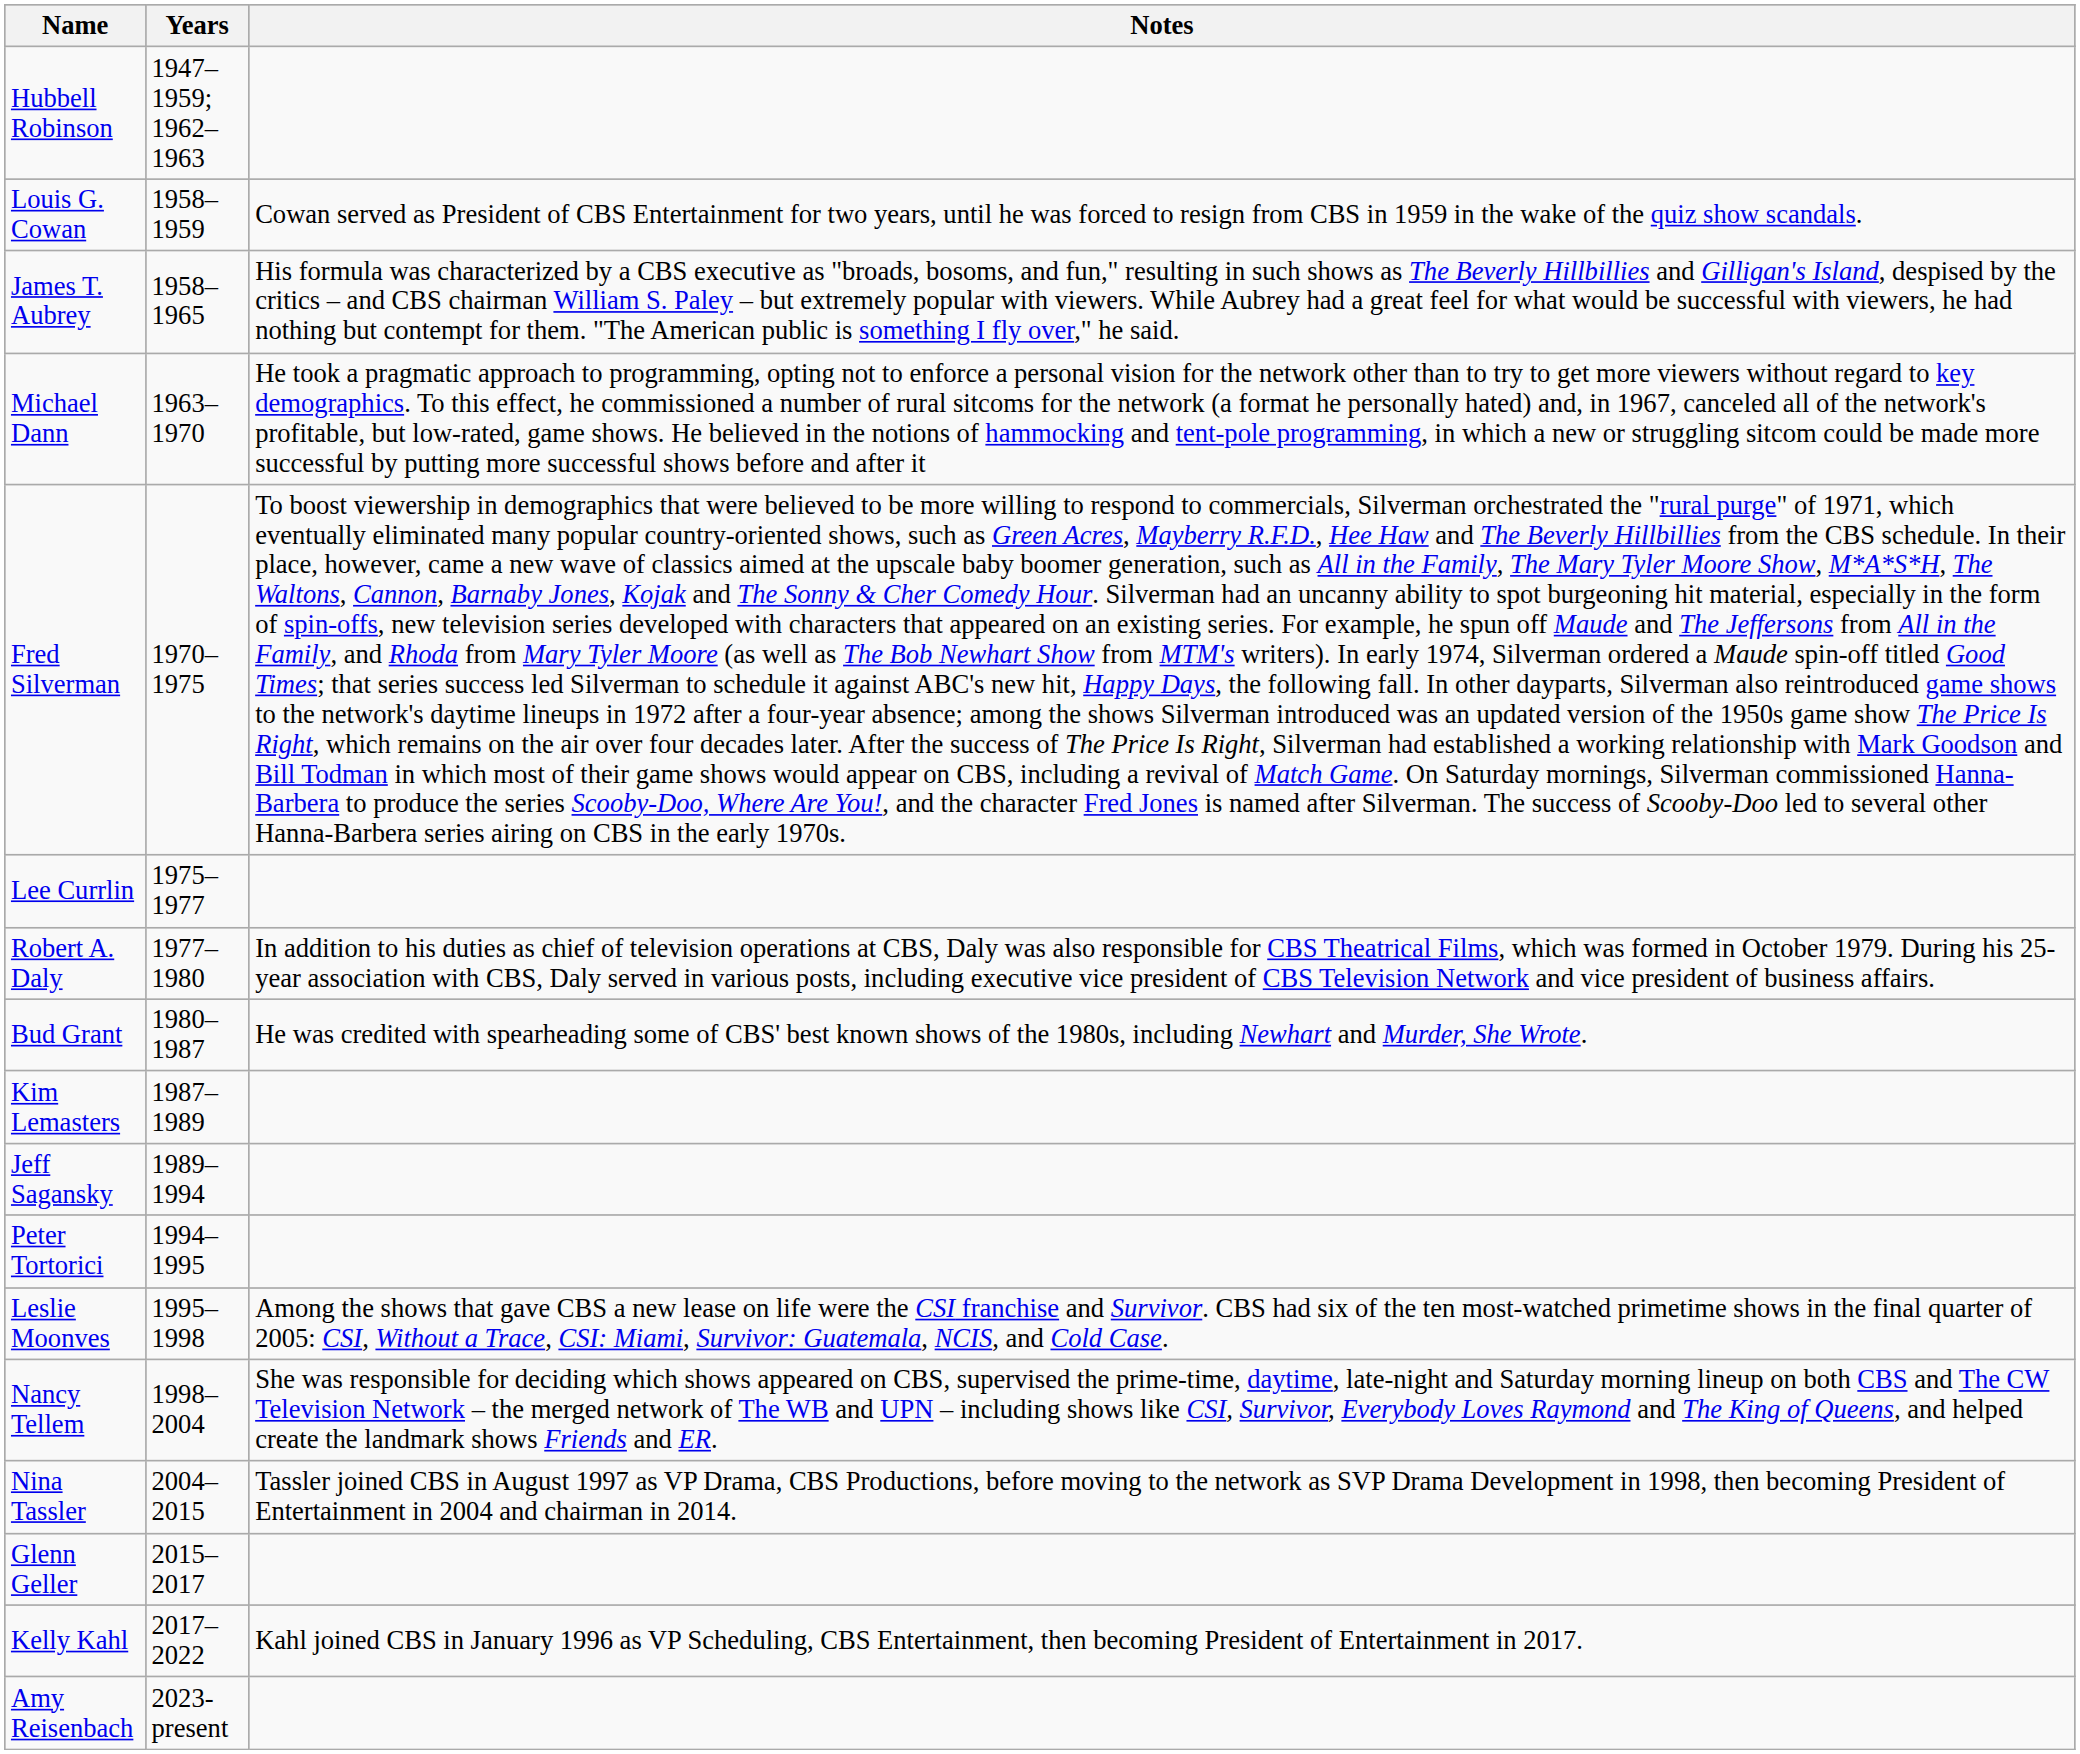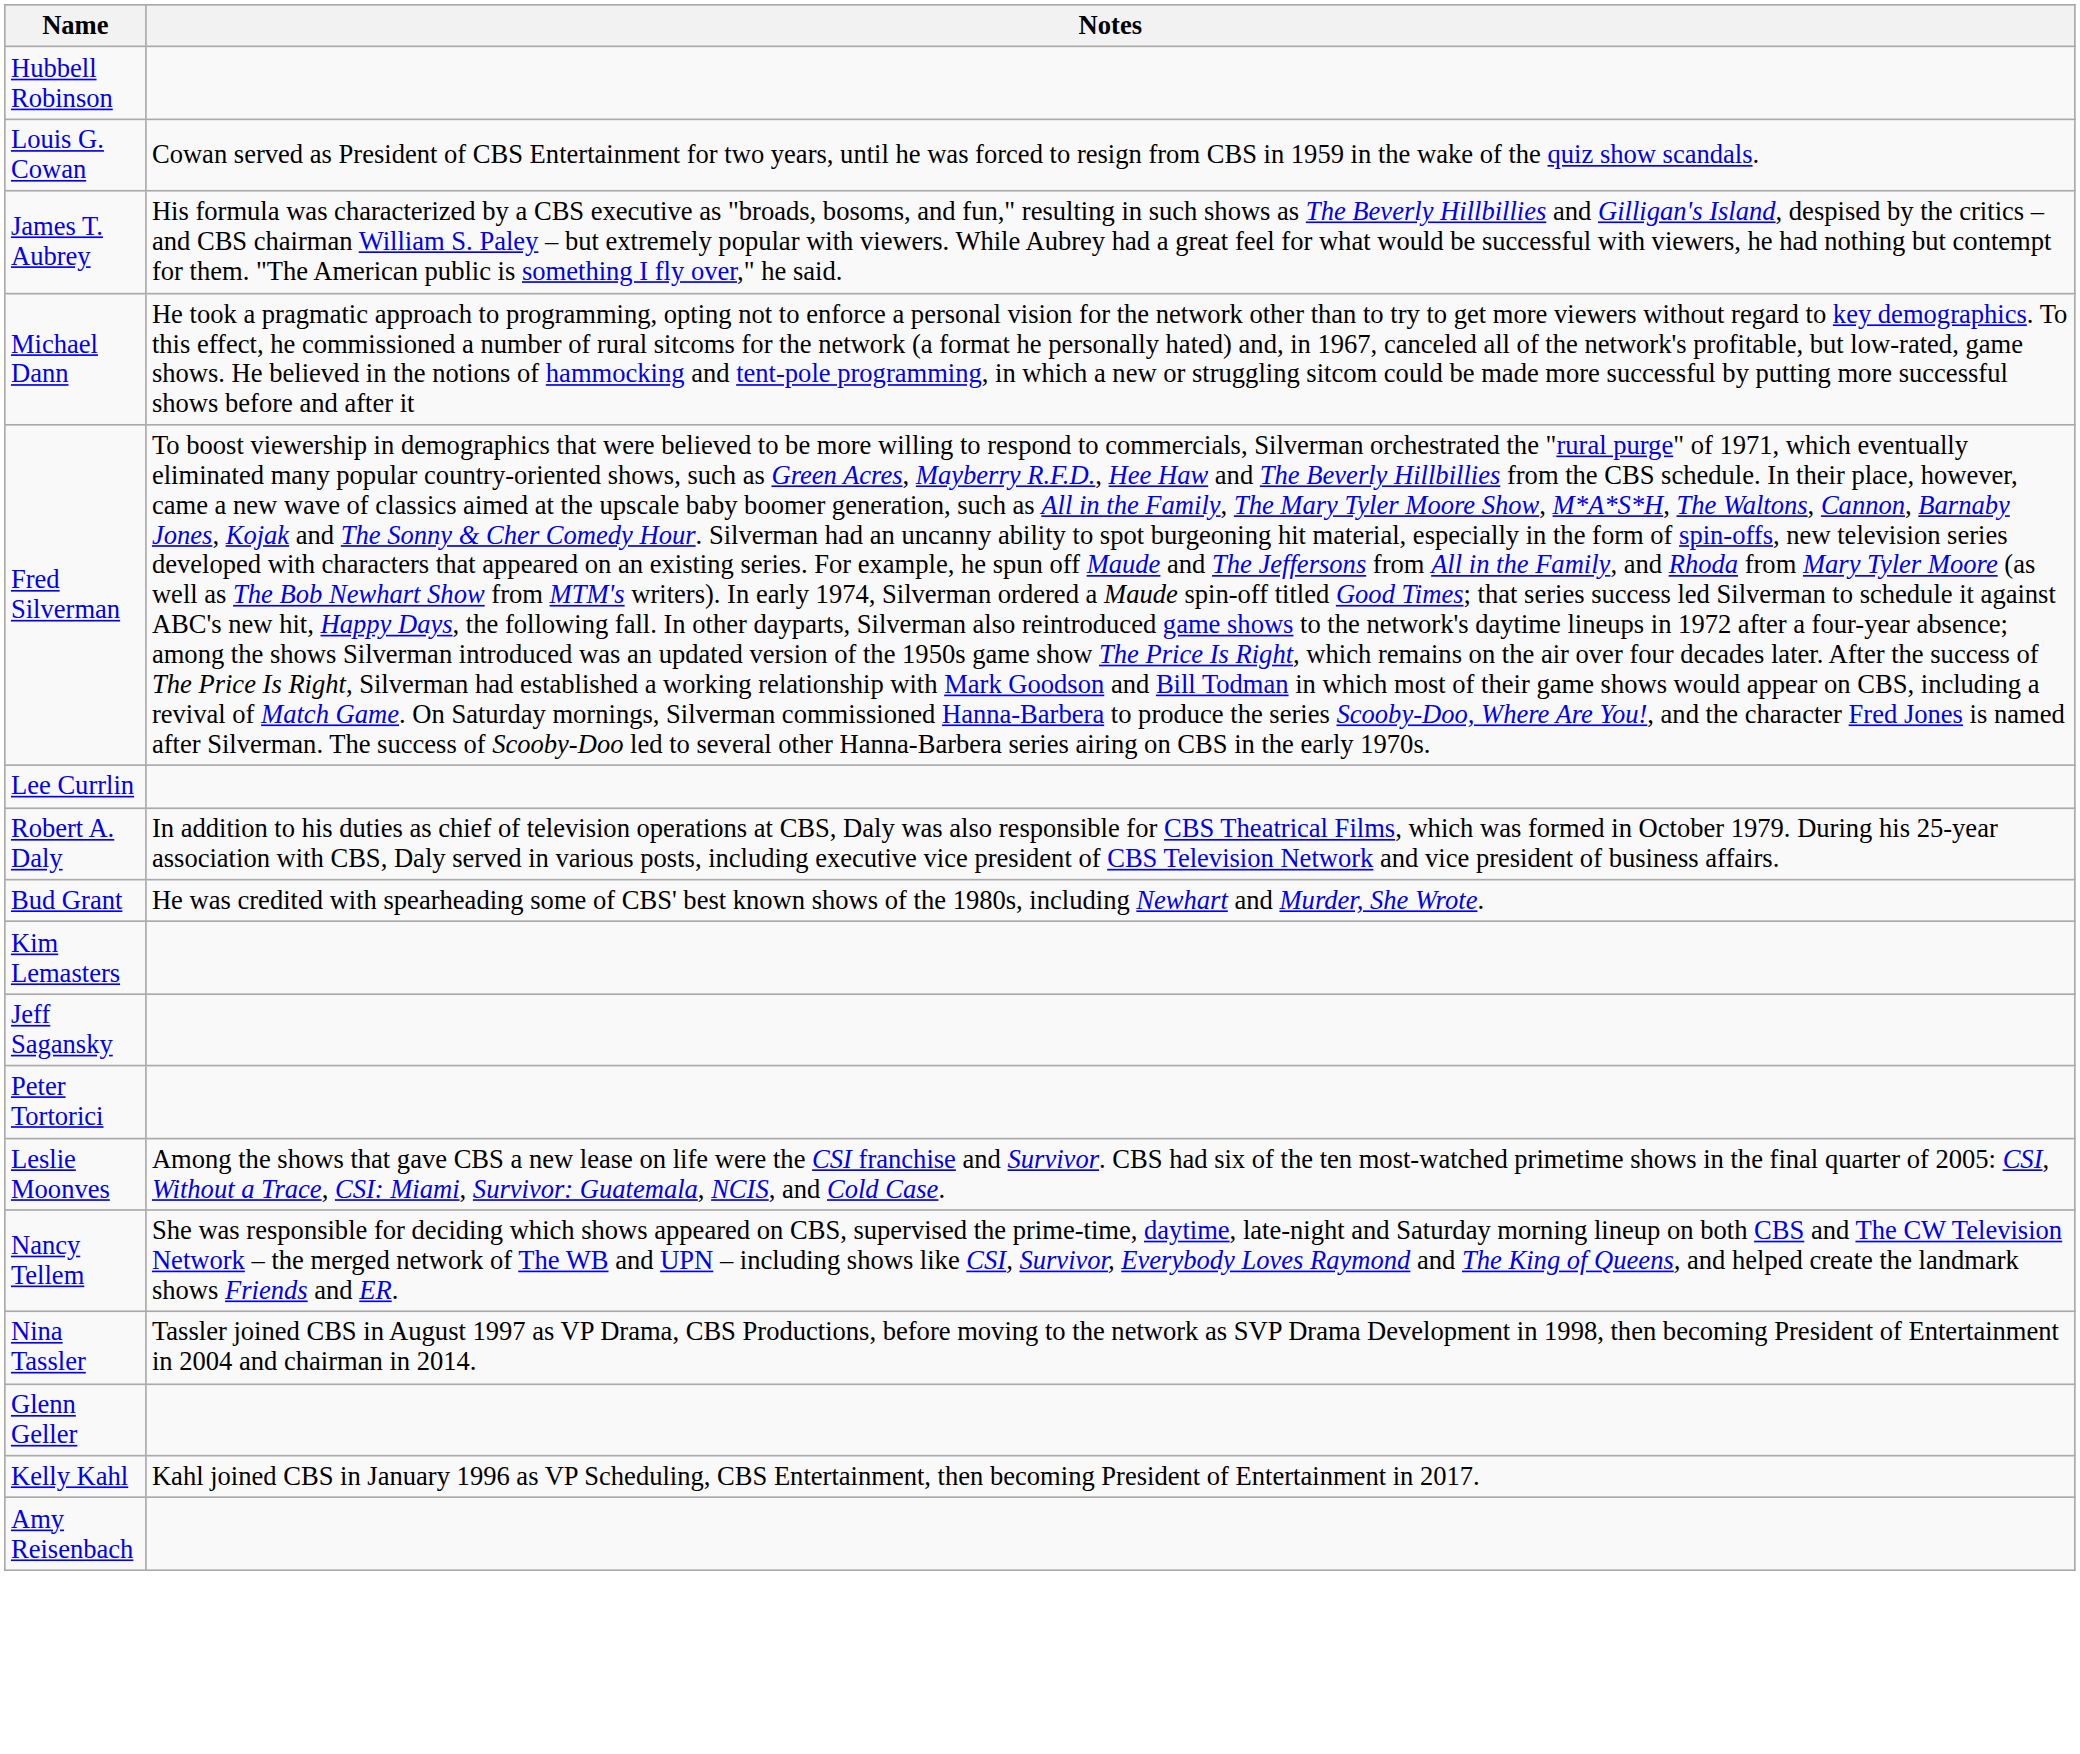 <table class="wikitable">
 <tr>
 <th>Name</th>
-<th>Years</th>
 <th>Notes</th>
 </tr>
 <tr>
 <td><a href='#'>Hubbell Robinson</a></td>
-<td>1947–1959; 1962–1963</td>
 <td></td>
 </tr>
 <tr>
 <td><a href='#'>Louis G. Cowan</a></td>
-<td>1958–1959</td>
 <td>Cowan served as President of CBS Entertainment for two years, until he was forced to resign from CBS in 1959 in the wake of the <a href='#'>quiz show scandals</a>.</td>
 </tr>
 <tr>
 <td><a href='#'>James T. Aubrey</a></td>
-<td>1958–1965</td>
 <td>His formula was characterized by a CBS executive as "broads, bosoms, and fun," resulting in such shows as <em><a href='#'>The Beverly Hillbillies</a></em> and <em><a href='#'>Gilligan's Island</a></em>, despised by the critics – and CBS chairman <a href='#'>William S. Paley</a> – but extremely popular with viewers. While Aubrey had a great feel for what would be successful with viewers, he had nothing but contempt for them. "The American public is <a href='#'>something I fly over</a>," he said.</td>
 </tr>
 <tr>
 <td><a href='#'>Michael Dann</a></td>
-<td>1963–1970</td>
 <td>He took a pragmatic approach to programming, opting not to enforce a personal vision for the network other than to try to get more viewers without regard to <a href='#'>key demographics</a>. To this effect, he commissioned a number of rural sitcoms for the network (a format he personally hated) and, in 1967, canceled all of the network's profitable, but low-rated, game shows. He believed in the notions of <a href='#'>hammocking</a> and <a href='#'>tent-pole programming</a>, in which a new or struggling sitcom could be made more successful by putting more successful shows before and after it</td>
 </tr>
 <tr>
 <td><a href='#'>Fred Silverman</a></td>
-<td>1970–1975</td>
 <td>To boost viewership in demographics that were believed to be more willing to respond to commercials, Silverman orchestrated the "<a href='#'>rural purge</a>" of 1971, which eventually eliminated many popular country-oriented shows, such as <em><a href='#'>Green Acres</a></em>, <em><a href='#'>Mayberry R.F.D.</a></em>, <em><a href='#'>Hee Haw</a></em> and <em><a href='#'>The Beverly Hillbillies</a></em> from the CBS schedule. In their place, however, came a new wave of classics aimed at the upscale baby boomer generation, such as <em><a href='#'>All in the Family</a></em>, <em><a href='#'>The Mary Tyler Moore Show</a></em>, <em><a href='#'>M*A*S*H</a></em>, <em><a href='#'>The Waltons</a></em>, <em><a href='#'>Cannon</a></em>, <em><a href='#'>Barnaby Jones</a></em>, <em><a href='#'>Kojak</a></em> and <em><a href='#'>The Sonny & Cher Comedy Hour</a></em>. Silverman had an uncanny ability to spot burgeoning hit material, especially in the form of <a href='#'>spin-offs</a>, new television series developed with characters that appeared on an existing series. For example, he spun off <em><a href='#'>Maude</a></em> and <em><a href='#'>The Jeffersons</a></em> from <em><a href='#'>All in the Family</a></em>, and <em><a href='#'>Rhoda</a></em> from <em><a href='#'>Mary Tyler Moore</a></em> (as well as <em><a href='#'>The Bob Newhart Show</a></em> from <em><a href='#'>MTM's</a></em> writers). In early 1974, Silverman ordered a <em>Maude</em> spin-off titled <em><a href='#'>Good Times</a></em>; that series success led Silverman to schedule it against ABC's new hit, <em><a href='#'>Happy Days</a></em>, the following fall. In other dayparts, Silverman also reintroduced <a href='#'>game shows</a> to the network's daytime lineups in 1972 after a four-year absence; among the shows Silverman introduced was an updated version of the 1950s game show <em><a href='#'>The Price Is Right</a></em>, which remains on the air over four decades later. After the success of <em>The Price Is Right</em>, Silverman had established a working relationship with <a href='#'>Mark Goodson</a> and <a href='#'>Bill Todman</a> in which most of their game shows would appear on CBS, including a revival of <em><a href='#'>Match Game</a></em>. On Saturday mornings, Silverman commissioned <a href='#'>Hanna-Barbera</a> to produce the series <em><a href='#'>Scooby-Doo, Where Are You!</a></em>, and the character <a href='#'>Fred Jones</a> is named after Silverman. The success of <em>Scooby-Doo</em> led to several other Hanna-Barbera series airing on CBS in the early 1970s.</td>
 </tr>
 <tr>
 <td><a href='#'>Lee Currlin</a></td>
-<td>1975–1977</td>
 <td></td>
 </tr>
 <tr>
 <td><a href='#'>Robert A. Daly</a></td>
-<td>1977–1980</td>
 <td>In addition to his duties as chief of television operations at CBS, Daly was also responsible for <a href='#'>CBS Theatrical Films</a>, which was formed in October 1979. During his 25-year association with CBS, Daly served in various posts, including executive vice president of <a href='#'>CBS Television Network</a> and vice president of business affairs.</td>
 </tr>
 <tr>
 <td><a href='#'>Bud Grant</a></td>
-<td>1980–1987</td>
 <td>He was credited with spearheading some of CBS' best known shows of the 1980s, including <em><a href='#'>Newhart</a></em> and <em><a href='#'>Murder, She Wrote</a></em>.</td>
 </tr>
 <tr>
 <td><a href='#'>Kim Lemasters</a></td>
-<td>1987–1989</td>
 <td></td>
 </tr>
 <tr>
 <td><a href='#'>Jeff Sagansky</a></td>
-<td>1989–1994</td>
 <td></td>
 </tr>
 <tr>
 <td><a href='#'>Peter Tortorici</a></td>
-<td>1994–1995</td>
 <td></td>
 </tr>
 <tr>
 <td><a href='#'>Leslie Moonves</a></td>
-<td>1995–1998</td>
 <td>Among the shows that gave CBS a new lease on life were the <a href='#'><em>CSI</em> franchise</a> and <em><a href='#'>Survivor</a></em>. CBS had six of the ten most-watched primetime shows in the final quarter of 2005: <em><a href='#'>CSI</a></em>, <em><a href='#'>Without a Trace</a></em>, <em><a href='#'>CSI: Miami</a></em>, <em><a href='#'>Survivor: Guatemala</a></em>, <em><a href='#'>NCIS</a></em>, and <em><a href='#'>Cold Case</a></em>.</td>
 </tr>
 <tr>
 <td><a href='#'>Nancy Tellem</a></td>
-<td>1998–2004</td>
 <td>She was responsible for deciding which shows appeared on CBS, supervised the prime-time, <a href='#'>daytime</a>, late-night and Saturday morning lineup on both <a href='#'>CBS</a> and <a href='#'>The CW Television Network</a> – the merged network of <a href='#'>The WB</a> and <a href='#'>UPN</a> – including shows like <em><a href='#'>CSI</a>,</em> <em><a href='#'>Survivor</a>,</em> <em><a href='#'>Everybody Loves Raymond</a></em> and <em><a href='#'>The King of Queens</a>,</em> and helped create the landmark shows <em><a href='#'>Friends</a></em> and <em><a href='#'>ER</a></em>.</td>
 </tr>
 <tr>
 <td><a href='#'>Nina Tassler</a></td>
-<td>2004–2015</td>
 <td>Tassler joined CBS in August 1997 as VP Drama, CBS Productions, before moving to the network as SVP Drama Development in 1998, then becoming President of Entertainment in 2004 and chairman in 2014.</td>
 </tr>
 <tr>
 <td><a href='#'>Glenn Geller</a></td>
-<td>2015–2017</td>
 <td></td>
 </tr>
 <tr>
 <td><a href='#'>Kelly Kahl</a></td>
-<td>2017–2022</td>
 <td>Kahl joined CBS in January 1996 as VP Scheduling, CBS Entertainment, then becoming President of Entertainment in 2017.</td>
 </tr>
 <tr>
 <td><a href='#'>Amy Reisenbach</a></td>
-<td>2023-present</td>
 <td></td>
 </tr>
 </table>
